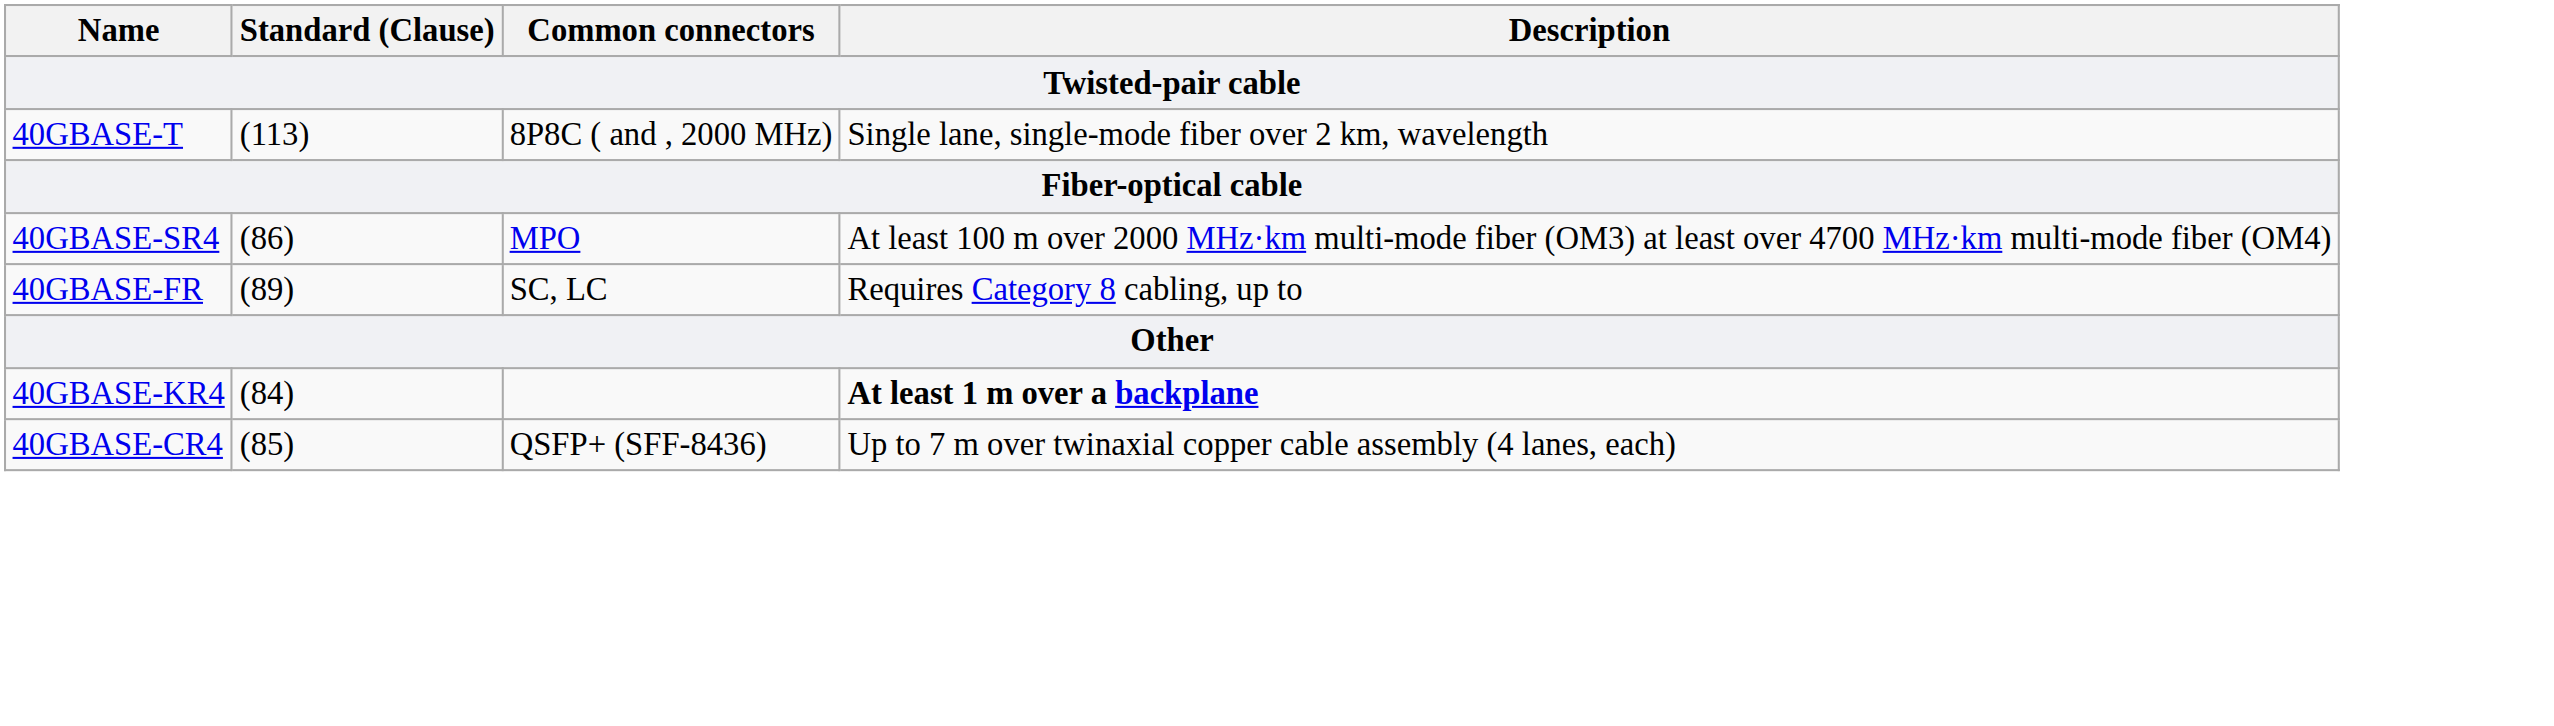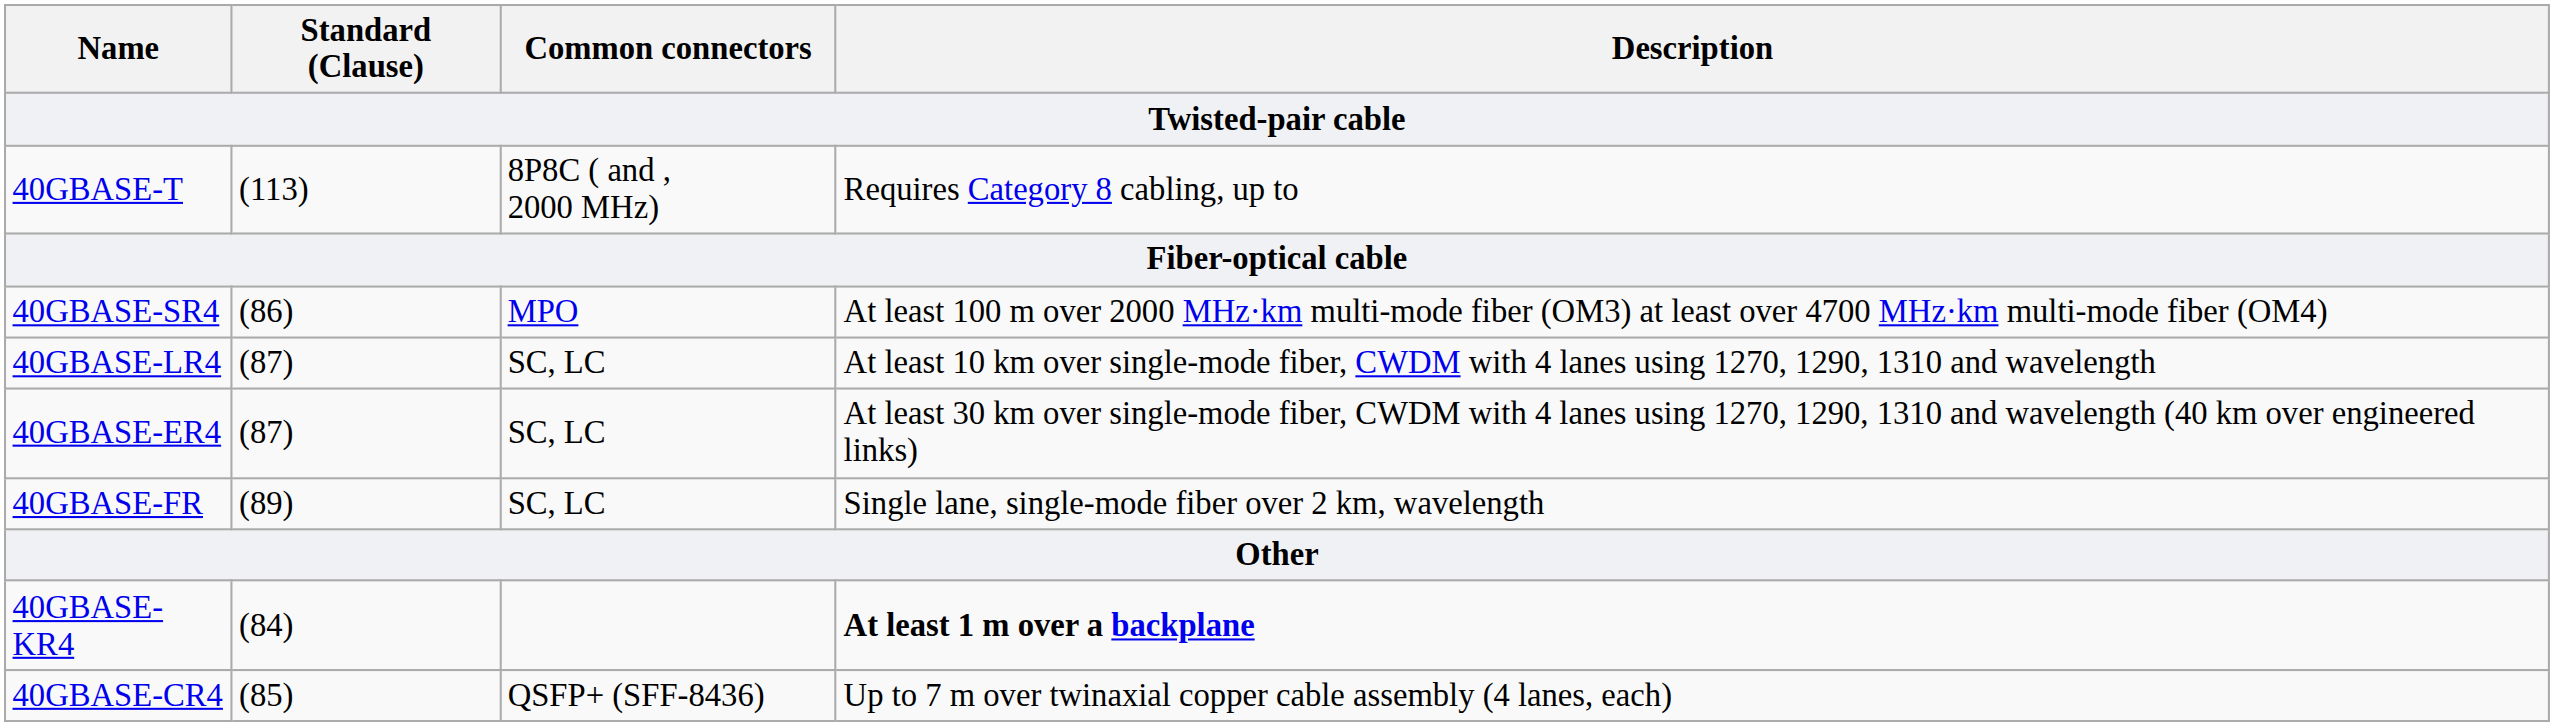 <table class="wikitable">
 <tr>
 <th>Name</th>
 <th>Standard (Clause)</th>
 <th>Common connectors</th>
 <th>Description</th>
 </tr>
 <tr>
 <th colspan=4 style="background-color: #F0F1F4">Twisted-pair cable</th>
 </tr>
 <tr>
 <td><a href='#'>40GBASE-T</a></td>
 <td> (113)</td>
 <td>8P8C ( and , 2000 MHz)</td>
-<td>Single lane, single-mode fiber over 2 km,  wavelength</td>
+<td>Requires <a href='#'>Category 8</a> cabling, up to </td>
 </tr>
 <tr>
 <th colspan=4 style="background-color: #F0F1F4">Fiber-optical cable</th>
 </tr>
 <tr>
 <td><a href='#'>40GBASE-SR4</a></td>
 <td> (86)</td>
 <td><a href='#'>MPO</a></td>
 <td>At least 100 m over 2000 <a href='#'>MHz·km</a> multi-mode fiber (OM3) at least  over 4700 <a href='#'>MHz·km</a> multi-mode fiber (OM4)</td>
 </tr>
 <tr>
+<td><a href='#'>40GBASE-LR4</a></td>
+<td> (87)</td>
+<td>SC, LC</td>
+<td>At least 10 km over single-mode fiber, <a href='#'>CWDM</a> with 4 lanes using 1270, 1290, 1310 and  wavelength</td>
+</tr>
+<tr>
+<td><a href='#'>40GBASE-ER4</a></td>
+<td> (87)</td>
+<td>SC, LC</td>
+<td>At least 30 km over single-mode fiber, CWDM with 4 lanes using 1270, 1290, 1310 and  wavelength (40 km over engineered links)</td>
+</tr>
+<tr>
 <td><a href='#'>40GBASE-FR</a></td>
 <td> (89)</td>
 <td>SC, LC</td>
-<td>Requires <a href='#'>Category 8</a> cabling, up to </td>
+<td>Single lane, single-mode fiber over 2 km,  wavelength</td>
 </tr>
 <tr>
 <th colspan=4 style="background-color: #F0F1F4">Other</th>
 </tr>
 <tr>
 <td><a href='#'>40GBASE-KR4</a></td>
 <td> (84)</td>
 <td></td>
 <td><strong>At least 1 m over a <a href='#'>backplane</a></strong></td>
 </tr>
 <tr>
 <td><a href='#'>40GBASE-CR4</a></td>
 <td> (85)</td>
 <td>QSFP+ (SFF-8436)</td>
 <td>Up to 7 m over twinaxial copper cable assembly (4 lanes,  each)</td>
 </tr>
 </table>
